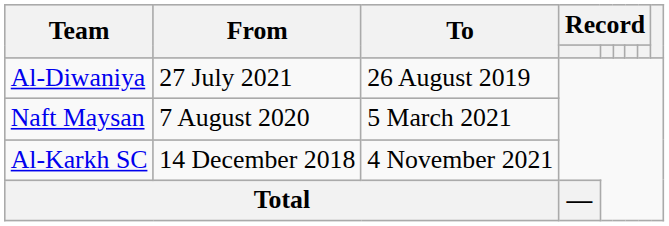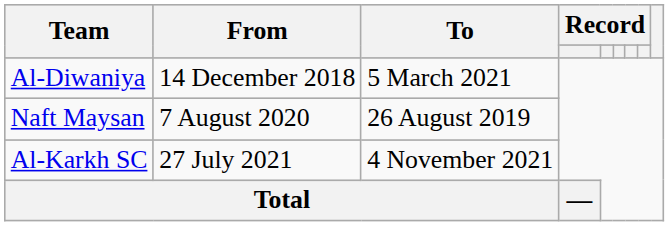 <table class=wikitable style=text-align:center>
 <tr>
 <th rowspan=2>Team</th>
 <th rowspan=2>From</th>
 <th rowspan=2>To</th>
 <th colspan=5>Record</th>
 <th rowspan=2></th>
 </tr>
 <tr>
 <th></th>
 <th></th>
 <th></th>
 <th></th>
 <th></th>
 </tr>
 <tr>
 <td align=left><a href='#'>Al-Diwaniya</a></td>
-<td align=left>27 July 2021</td>
-<td align=left>26 August 2019<br></td>
+<td align=left>14 December 2018</td>
+<td align=left>5 March 2021<br></td>
 </tr>
 <tr>
 <td align=left><a href='#'>Naft Maysan</a></td>
 <td align=left>7 August 2020</td>
-<td align=left>5 March 2021<br></td>
+<td align=left>26 August 2019<br></td>
 </tr>
 <tr>
 <td align=left><a href='#'>Al-Karkh SC</a></td>
-<td align=left>14 December 2018</td>
+<td align=left>27 July 2021</td>
 <td align=left>4 November 2021<br></td>
 </tr>
 <tr>
 <th colspan=3>Total<br></th>
 <th>—</th>
 </tr>
 </table>
